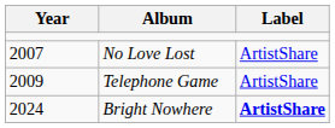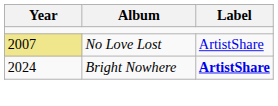 <table class="wikitable" border="1">
 <tr>
 <th scope="col" style="width:80px;">Year</th>
 <th scope="col" style="width:120px;">Album</th>
 <th scope="col">Label</th>
 </tr>
 <tr>
 <td colspan="3"></td>
 </tr>
 <tr>
-<td>2007</td>
+<td style="background: khaki;">2007</td>
 <td><em>No Love Lost</em></td>
-<td><a href='#'>ArtistShare</a></td>
-</tr>
-<tr>
-<td>2009</td>
-<td><em>Telephone Game</em></td>
 <td><a href='#'>ArtistShare</a></td>
 </tr>
 <tr>
 <td>2024</td>
 <td><em>Bright Nowhere</em></td>
 <td><strong><a href='#'>ArtistShare</a></strong></td>
 </tr>
 </table>
